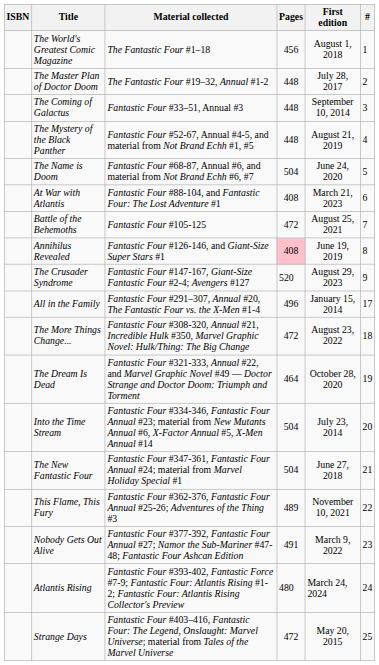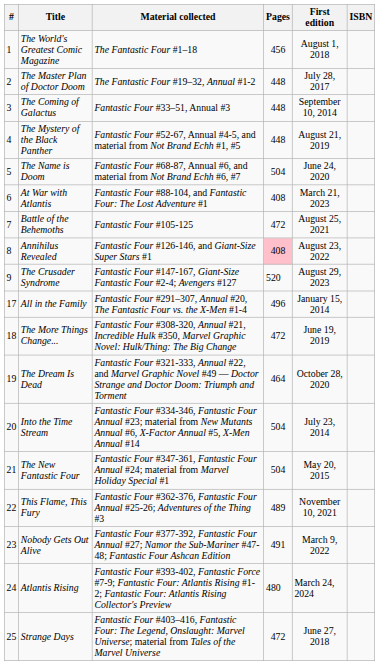 <table class="wikitable">
 <tr>
-<th>ISBN</th>
+<th>#</th>
 <th>Title</th>
 <th>Material collected</th>
 <th>Pages</th>
 <th>First edition</th>
-<th>#</th>
+<th>ISBN</th>
 </tr>
 <tr>
-<td></td>
+<td>1</td>
 <td><em>The World's Greatest Comic Magazine</em></td>
 <td><em>The Fantastic Four</em> #1–18</td>
 <td align="center">456</td>
 <td align="center">August 1, 2018</td>
-<td>1</td>
+<td></td>
 </tr>
 <tr>
-<td></td>
+<td>2</td>
 <td><em>The Master Plan of Doctor Doom</em></td>
 <td><em>The Fantastic Four</em> #19–32, <em>Annual</em> #1-2</td>
 <td align="center">448</td>
 <td align="center">July 28, 2017</td>
-<td>2</td>
+<td></td>
 </tr>
 <tr>
-<td></td>
+<td>3</td>
 <td><em>The Coming of Galactus</em></td>
 <td><em>Fantastic Four</em> #33–51, Annual #3</td>
 <td align="center">448</td>
 <td align="center">September 10, 2014</td>
-<td>3</td>
+<td></td>
 </tr>
 <tr>
-<td></td>
+<td>4</td>
 <td><em>The Mystery of the Black Panther</em></td>
 <td><em>Fantastic Four</em> #52-67, Annual #4-5, and material from <em>Not Brand Echh</em> #1, #5</td>
 <td align="center">448</td>
 <td align="center">August 21, 2019</td>
-<td>4</td>
+<td></td>
 </tr>
 <tr>
-<td></td>
+<td>5</td>
 <td><em>The Name is Doom</em></td>
 <td><em>Fantastic Four</em> #68-87, Annual #6, and material from <em>Not Brand Echh</em> #6, #7</td>
 <td align="center">504</td>
 <td align="center">June 24, 2020</td>
-<td>5</td>
+<td></td>
 </tr>
 <tr>
-<td></td>
+<td>6</td>
 <td><em>At War with Atlantis</em></td>
 <td><em>Fantastic Four</em> #88-104, and <em>Fantastic Four: The Lost Adventure</em> #1</td>
 <td align="center">408</td>
 <td align="center">March 21, 2023</td>
-<td>6</td>
+<td></td>
 </tr>
 <tr>
-<td></td>
+<td>7</td>
 <td><em>Battle of the Behemoths</em></td>
 <td><em>Fantastic Four</em> #105-125</td>
 <td align="center">472</td>
 <td align="center">August 25, 2021</td>
-<td>7</td>
+<td></td>
 </tr>
 <tr>
-<td></td>
+<td>8</td>
 <td><em>Annihilus Revealed</em></td>
 <td><em>Fantastic Four</em> #126-146, and <em>Giant-Size Super Stars</em> #1</td>
 <td align="center" style="background: pink;">408</td>
-<td align="center">June 19, 2019</td>
-<td>8</td>
+<td align="center">August 23, 2022</td>
+<td></td>
 </tr>
 <tr>
-<td></td>
+<td>9</td>
 <td><em>The Crusader Syndrome</em></td>
 <td><em>Fantastic Four</em> #147-167, <em>Giant-Size Fantastic Four</em> #2-4; <em>Avengers</em> #127</td>
 <td>520</td>
 <td align="center">August 29, 2023</td>
-<td>9</td>
+<td></td>
 </tr>
 <tr>
-<td></td>
+<td>17</td>
 <td><em>All in the Family</em></td>
 <td><em>Fantastic Four</em> #291–307, <em>Annual</em> #20, <em>The Fantastic Four vs. the X-Men</em> #1-4</td>
 <td align="center">496</td>
 <td align="center">January 15, 2014</td>
-<td>17</td>
+<td></td>
 </tr>
 <tr>
-<td></td>
+<td>18</td>
 <td><em>The More Things Change...</em></td>
 <td><em>Fantastic Four</em> #308-320, <em>Annual</em> #21, <em>Incredible Hulk</em> #350, <em>Marvel Graphic Novel: Hulk/Thing: The Big Change</em></td>
 <td align="center">472</td>
-<td align="center">August 23, 2022</td>
-<td>18</td>
+<td align="center">June 19, 2019</td>
+<td></td>
 </tr>
 <tr>
-<td></td>
+<td>19</td>
 <td><em>The Dream Is Dead</em></td>
 <td><em>Fantastic Four</em> #321-333, <em>Annual</em> #22, and <em>Marvel Graphic Novel</em> #49 — <em>Doctor Strange and Doctor Doom: Triumph and Torment</em></td>
 <td align="center">464</td>
 <td align="center">October 28, 2020</td>
-<td>19</td>
+<td></td>
 </tr>
 <tr>
-<td></td>
+<td>20</td>
 <td><em>Into the Time Stream</em></td>
 <td><em>Fantastic Four</em> #334-346, <em>Fantastic Four Annual</em> #23; material from <em>New Mutants Annual</em> #6, <em>X-Factor Annual</em> #5, <em>X-Men Annual</em> #14</td>
 <td align="center">504</td>
 <td align="center">July 23, 2014</td>
-<td>20</td>
+<td></td>
 </tr>
 <tr>
-<td></td>
+<td>21</td>
 <td><em>The New Fantastic Four</em></td>
 <td><em>Fantastic Four</em> #347-361, <em>Fantastic Four Annual</em> #24; material from <em>Marvel Holiday Special</em> #1</td>
 <td align="center">504</td>
-<td align="center">June 27, 2018</td>
-<td>21</td>
+<td align="center">May 20, 2015</td>
+<td></td>
 </tr>
 <tr>
-<td></td>
+<td>22</td>
 <td><em>This Flame, This Fury</em></td>
 <td><em>Fantastic Four</em> #362-376, <em>Fantastic Four Annual</em> #25-26; <em>Adventures of the Thing</em> #3</td>
 <td align="center">489</td>
 <td align="center">November 10, 2021</td>
-<td>22</td>
+<td></td>
 </tr>
 <tr>
-<td></td>
+<td>23</td>
 <td><em>Nobody Gets Out Alive</em></td>
 <td><em>Fantastic Four</em> #377-392, <em>Fantastic Four Annual</em> #27; <em>Namor the Sub-Mariner</em> #47-48; <em>Fantastic Four Ashcan Edition</em></td>
 <td align="center">491</td>
 <td align="center">March 9, 2022</td>
-<td>23</td>
+<td></td>
 </tr>
 <tr>
-<td></td>
+<td>24</td>
 <td><em>Atlantis Rising</em></td>
 <td><em>Fantastic Four</em> #393-402, <em>Fantastic Force</em> #7-9; <em>Fantastic Four: Atlantis Rising</em> #1-2; <em>Fantastic Four: Atlantis Rising Collector's Preview</em></td>
 <td>480</td>
 <td>March 24, 2024</td>
-<td>24</td>
+<td></td>
 </tr>
 <tr>
-<td></td>
+<td>25</td>
 <td><em>Strange Days</em></td>
 <td><em>Fantastic Four</em> #403–416, <em>Fantastic Four: The Legend</em>, <em>Onslaught: Marvel Universe</em>; material from <em>Tales of the Marvel Universe</em></td>
 <td align="center">472</td>
-<td align="center">May 20, 2015</td>
-<td>25</td>
+<td align="center">June 27, 2018</td>
+<td></td>
 </tr>
 </table>
